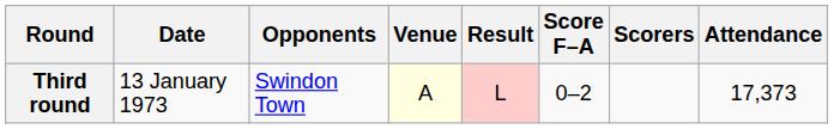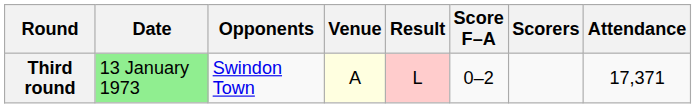 <table class="wikitable plainrowheaders" style="text-align:center">
 <tr>
 <th scope="col">Round</th>
 <th scope="col">Date</th>
 <th scope="col">Opponents</th>
 <th scope="col">Venue</th>
 <th scope="col">Result</th>
 <th scope="col">Score<br>F–A</th>
 <th scope="col">Scorers</th>
 <th scope="col">Attendance</th>
 </tr>
 <tr>
 <th scope="row">Third round</th>
-<td align="left">13 January 1973</td>
+<td align="left" style="background: lightgreen;">13 January 1973</td>
 <td align="left"><a href='#'>Swindon Town</a></td>
 <td style="background: lightyellow;">A</td>
 <td style=background:#fcc>L</td>
 <td>0–2</td>
 <td></td>
-<td>17,373</td>
+<td>17,371</td>
 </tr>
 </table>
